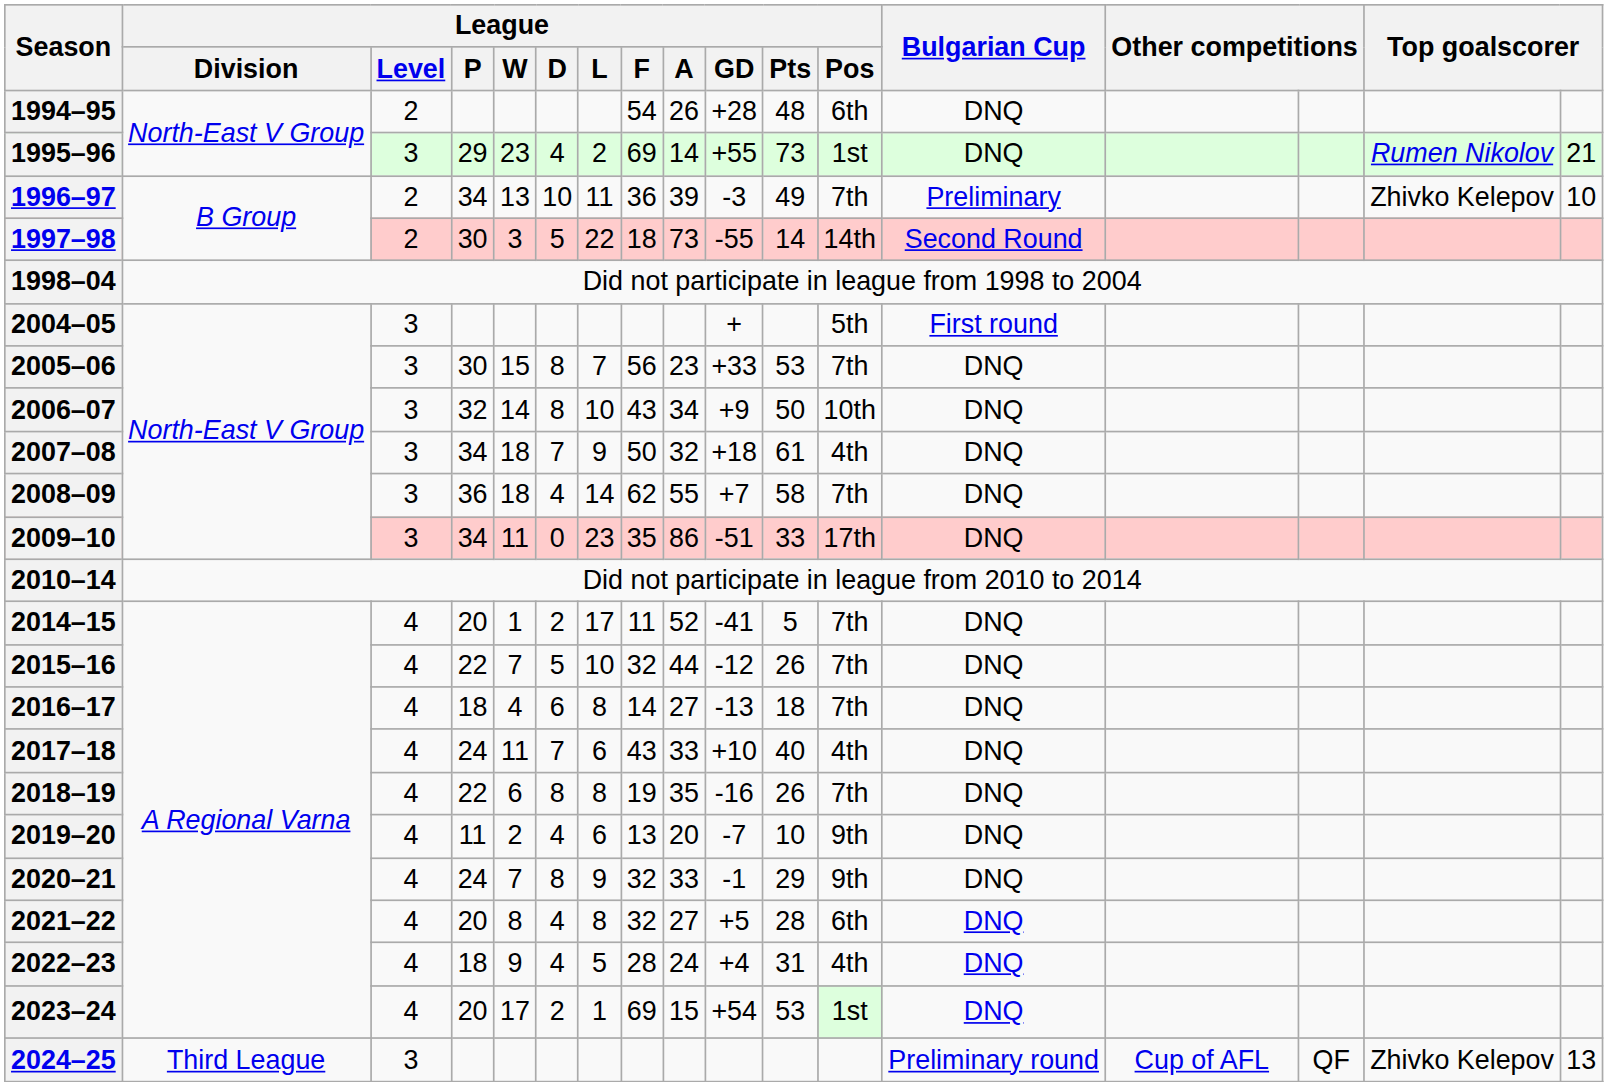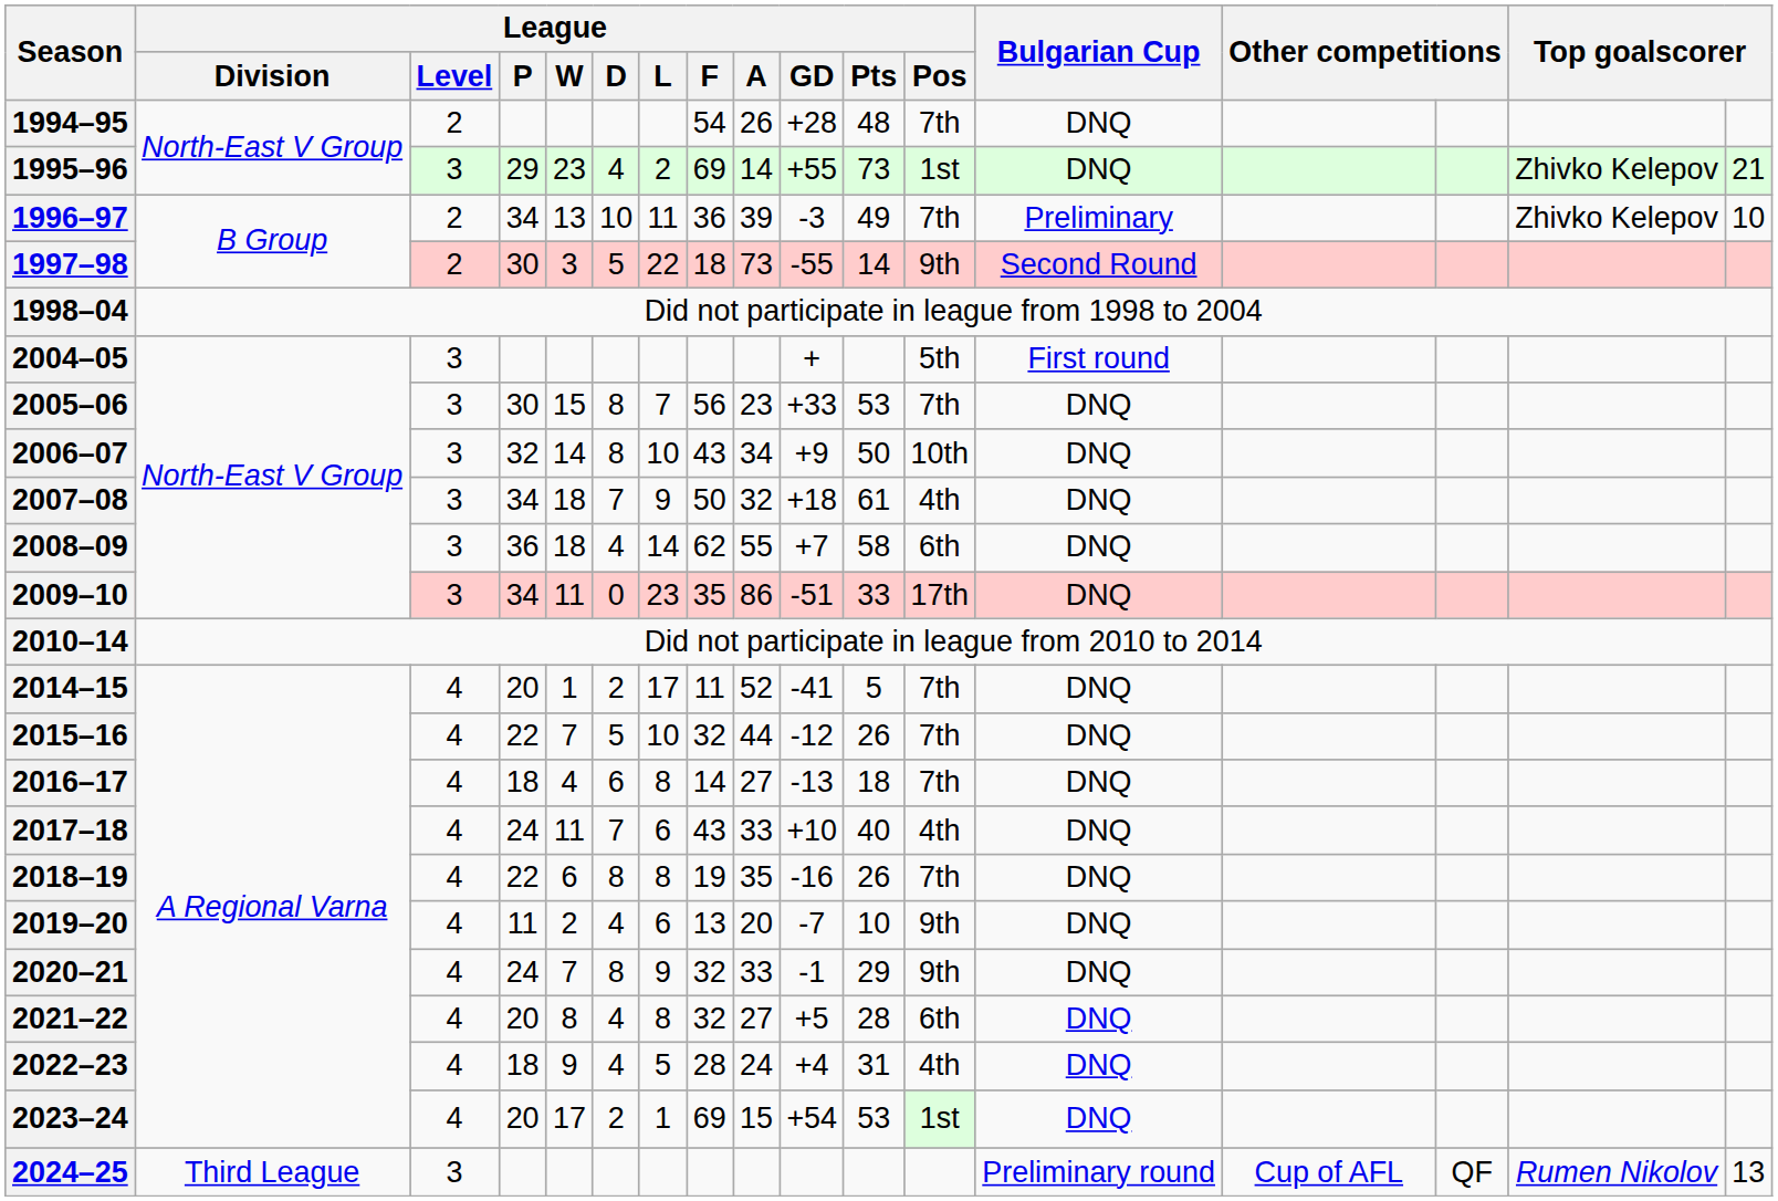 <table class="wikitable plainrowheaders sortable" style="text-align: center">
 <tr>
 <th rowspan=2>Season</th>
 <th colspan=11>League</th>
 <th rowspan=2><a href='#'>Bulgarian Cup</a><br></th>
 <th rowspan=2 colspan=2>Other competitions</th>
 <th rowspan=2 colspan=2>Top goalscorer</th>
 </tr>
 <tr>
 <th scope=col>Division</th>
 <th scope=col><a href='#'>Level</a></th>
 <th scope=col>P</th>
 <th scope=col>W</th>
 <th scope=col>D</th>
 <th scope=col>L</th>
 <th scope=col>F</th>
 <th scope=col>A</th>
 <th scope=col>GD</th>
 <th scope=col>Pts</th>
 <th scope=col data-sort-type="number">Pos</th>
 </tr>
 <tr>
 <th scope=row rowspan=1>1994–95</th>
 <td rowspan=2><em><a href='#'>North-East V Group</a></em></td>
 <td rowspan=1>2</td>
 <td rowspan=1></td>
 <td rowspan=1></td>
 <td rowspan=1></td>
 <td rowspan=1></td>
 <td rowspan=1>54</td>
 <td rowspan=1>26</td>
 <td rowspan=1>+28</td>
 <td rowspan=1>48</td>
-<td rowspan=1>6th</td>
+<td rowspan=1>7th</td>
 <td rowspan=1>DNQ</td>
 <td rowspan=1></td>
 <td rowspan=1></td>
 <td rowspan=1></td>
 <td rowspan=1></td>
 </tr>
 <tr align="center" style="background-color:#DFD; padding:0.4em;">
 <th scope=row rowspan=1>1995–96</th>
 <td rowspan=1>3</td>
 <td rowspan=1>29</td>
 <td rowspan=1>23</td>
 <td rowspan=1>4</td>
 <td rowspan=1>2</td>
 <td rowspan=1>69</td>
 <td rowspan=1>14</td>
 <td rowspan=1>+55</td>
 <td rowspan=1>73</td>
 <td rowspan=1>1st</td>
 <td rowspan=1>DNQ</td>
 <td rowspan=1></td>
 <td rowspan=1></td>
-<td rowspan=1> <em><a href='#'>Rumen Nikolov</a></em></td>
+<td rowspan=1> Zhivko Kelepov</td>
 <td rowspan=1>21</td>
 </tr>
 <tr>
 <th scope=row rowspan=1><a href='#'>1996–97</a></th>
 <td rowspan=2><em><a href='#'>B Group</a></em></td>
 <td rowspan=1>2</td>
 <td rowspan=1>34</td>
 <td rowspan=1>13</td>
 <td rowspan=1>10</td>
 <td rowspan=1>11</td>
 <td rowspan=1>36</td>
 <td rowspan=1>39</td>
 <td rowspan=1>-3</td>
 <td rowspan=1>49</td>
 <td rowspan=1>7th</td>
 <td rowspan=1><a href='#'>Preliminary</a></td>
 <td rowspan=1></td>
 <td rowspan=1></td>
 <td rowspan=1> Zhivko Kelepov</td>
 <td rowspan=1>10</td>
 </tr>
 <tr align="center" style="background-color:#FCC;padding:0.4em">
 <th scope=row rowspan=1><a href='#'>1997–98</a></th>
 <td rowspan=1>2</td>
 <td rowspan=1>30</td>
 <td rowspan=1>3</td>
 <td rowspan=1>5</td>
 <td rowspan=1>22</td>
 <td rowspan=1>18</td>
 <td rowspan=1>73</td>
 <td rowspan=1>-55</td>
 <td rowspan=1>14</td>
-<td rowspan=1>14th</td>
+<td rowspan=1>9th</td>
 <td rowspan=1><a href='#'>Second Round</a></td>
 <td rowspan=1></td>
 <td rowspan=1></td>
 <td rowspan=1></td>
 <td rowspan=1></td>
 </tr>
 <tr>
 <th scope=row rowspan=1>1998–04</th>
 <td colspan=16>Did not participate in league from 1998 to 2004</td>
 </tr>
 <tr>
 <th scope=row rowspan=1>2004–05</th>
 <td rowspan=6><em><a href='#'>North-East V Group</a></em></td>
 <td rowspan=1>3</td>
 <td rowspan=1></td>
 <td rowspan=1></td>
 <td rowspan=1></td>
 <td rowspan=1></td>
 <td rowspan=1></td>
 <td rowspan=1></td>
 <td rowspan=1>+</td>
 <td rowspan=1></td>
 <td rowspan=1>5th</td>
 <td rowspan=1><a href='#'>First round</a></td>
 <td rowspan=1></td>
 <td rowspan=1></td>
 <td rowspan=1></td>
 <td rowspan=1></td>
 </tr>
 <tr>
 <th scope=row rowspan=1>2005–06</th>
 <td rowspan=1>3</td>
 <td rowspan=1>30</td>
 <td rowspan=1>15</td>
 <td rowspan=1>8</td>
 <td rowspan=1>7</td>
 <td rowspan=1>56</td>
 <td rowspan=1>23</td>
 <td rowspan=1>+33</td>
 <td rowspan=1>53</td>
 <td rowspan=1>7th</td>
 <td rowspan=1>DNQ</td>
 <td rowspan=1></td>
 <td rowspan=1></td>
 <td rowspan=1></td>
 <td rowspan=1></td>
 </tr>
 <tr>
 <th scope=row rowspan=1>2006–07</th>
 <td rowspan=1>3</td>
 <td rowspan=1>32</td>
 <td rowspan=1>14</td>
 <td rowspan=1>8</td>
 <td rowspan=1>10</td>
 <td rowspan=1>43</td>
 <td rowspan=1>34</td>
 <td rowspan=1>+9</td>
 <td rowspan=1>50</td>
 <td rowspan=1>10th</td>
 <td rowspan=1>DNQ</td>
 <td rowspan=1></td>
 <td rowspan=1></td>
 <td rowspan=1></td>
 <td rowspan=1></td>
 </tr>
 <tr>
 <th scope=row rowspan=1>2007–08</th>
 <td rowspan=1>3</td>
 <td rowspan=1>34</td>
 <td rowspan=1>18</td>
 <td rowspan=1>7</td>
 <td rowspan=1>9</td>
 <td rowspan=1>50</td>
 <td rowspan=1>32</td>
 <td rowspan=1>+18</td>
 <td rowspan=1>61</td>
 <td rowspan=1>4th</td>
 <td rowspan=1>DNQ</td>
 <td rowspan=1></td>
 <td rowspan=1></td>
 <td rowspan=1></td>
 <td rowspan=1></td>
 </tr>
 <tr>
 <th scope=row rowspan=1>2008–09</th>
 <td rowspan=1>3</td>
 <td rowspan=1>36</td>
 <td rowspan=1>18</td>
 <td rowspan=1>4</td>
 <td rowspan=1>14</td>
 <td rowspan=1>62</td>
 <td rowspan=1>55</td>
 <td rowspan=1>+7</td>
 <td rowspan=1>58</td>
-<td rowspan=1>7th</td>
+<td rowspan=1>6th</td>
 <td rowspan=1>DNQ</td>
 <td rowspan=1></td>
 <td rowspan=1></td>
 <td rowspan=1></td>
 <td rowspan=1></td>
 </tr>
 <tr align="center" style="background-color:#FCC;padding:0.4em">
 <th scope=row rowspan=1>2009–10</th>
 <td rowspan=1>3</td>
 <td rowspan=1>34</td>
 <td rowspan=1>11</td>
 <td rowspan=1>0</td>
 <td rowspan=1>23</td>
 <td rowspan=1>35</td>
 <td rowspan=1>86</td>
 <td rowspan=1>-51</td>
 <td rowspan=1>33</td>
 <td rowspan=1>17th</td>
 <td rowspan=1>DNQ</td>
 <td rowspan=1></td>
 <td rowspan=1></td>
 <td rowspan=1></td>
 <td rowspan=1></td>
 </tr>
 <tr>
 <th scope=row rowspan=1>2010–14</th>
 <td colspan=16>Did not participate in league from 2010 to 2014</td>
 </tr>
 <tr>
 <th scope=row rowspan=1>2014–15</th>
 <td rowspan=10><em><a href='#'>A Regional Varna</a></em></td>
 <td rowspan=1>4</td>
 <td rowspan=1>20</td>
 <td rowspan=1>1</td>
 <td rowspan=1>2</td>
 <td rowspan=1>17</td>
 <td rowspan=1>11</td>
 <td rowspan=1>52</td>
 <td rowspan=1>-41</td>
 <td rowspan=1>5</td>
 <td rowspan=1>7th</td>
 <td rowspan=1>DNQ</td>
 <td rowspan=1></td>
 <td rowspan=1></td>
 <td rowspan=1></td>
 <td rowspan=1></td>
 </tr>
 <tr>
 <th scope=row rowspan=1>2015–16</th>
 <td rowspan=1>4</td>
 <td rowspan=1>22</td>
 <td rowspan=1>7</td>
 <td rowspan=1>5</td>
 <td rowspan=1>10</td>
 <td rowspan=1>32</td>
 <td rowspan=1>44</td>
 <td rowspan=1>-12</td>
 <td rowspan=1>26</td>
 <td rowspan=1>7th</td>
 <td rowspan=1>DNQ</td>
 <td rowspan=1></td>
 <td rowspan=1></td>
 <td rowspan=1></td>
 <td rowspan=1></td>
 </tr>
 <tr>
 <th scope=row rowspan=1>2016–17</th>
 <td rowspan=1>4</td>
 <td rowspan=1>18</td>
 <td rowspan=1>4</td>
 <td rowspan=1>6</td>
 <td rowspan=1>8</td>
 <td rowspan=1>14</td>
 <td rowspan=1>27</td>
 <td rowspan=1>-13</td>
 <td rowspan=1>18</td>
 <td rowspan=1>7th</td>
 <td rowspan=1>DNQ</td>
 <td rowspan=1></td>
 <td rowspan=1></td>
 <td rowspan=1></td>
 <td rowspan=1></td>
 </tr>
 <tr>
 <th scope=row rowspan=1>2017–18</th>
 <td rowspan=1>4</td>
 <td rowspan=1>24</td>
 <td rowspan=1>11</td>
 <td rowspan=1>7</td>
 <td rowspan=1>6</td>
 <td rowspan=1>43</td>
 <td rowspan=1>33</td>
 <td rowspan=1>+10</td>
 <td rowspan=1>40</td>
 <td rowspan=1>4th</td>
 <td rowspan=1>DNQ</td>
 <td rowspan=1></td>
 <td rowspan=1></td>
 <td rowspan=1></td>
 <td rowspan=1></td>
 </tr>
 <tr>
 <th scope=row rowspan=1>2018–19</th>
 <td rowspan=1>4</td>
 <td rowspan=1>22</td>
 <td rowspan=1>6</td>
 <td rowspan=1>8</td>
 <td rowspan=1>8</td>
 <td rowspan=1>19</td>
 <td rowspan=1>35</td>
 <td rowspan=1>-16</td>
 <td rowspan=1>26</td>
 <td rowspan=1>7th</td>
 <td rowspan=1>DNQ</td>
 <td rowspan=1></td>
 <td rowspan=1></td>
 <td rowspan=1></td>
 <td rowspan=1></td>
 </tr>
 <tr>
 <th scope=row rowspan=1>2019–20</th>
 <td rowspan=1>4</td>
 <td rowspan=1>11</td>
 <td rowspan=1>2</td>
 <td rowspan=1>4</td>
 <td rowspan=1>6</td>
 <td rowspan=1>13</td>
 <td rowspan=1>20</td>
 <td rowspan=1>-7</td>
 <td rowspan=1>10</td>
 <td rowspan=1>9th</td>
 <td rowspan=1>DNQ</td>
 <td rowspan=1></td>
 <td rowspan=1></td>
 <td rowspan=1></td>
 <td rowspan=1></td>
 </tr>
 <tr>
 <th scope=row rowspan=1>2020–21</th>
 <td rowspan=1>4</td>
 <td rowspan=1>24</td>
 <td rowspan=1>7</td>
 <td rowspan=1>8</td>
 <td rowspan=1>9</td>
 <td rowspan=1>32</td>
 <td rowspan=1>33</td>
 <td rowspan=1>-1</td>
 <td rowspan=1>29</td>
 <td rowspan=1>9th</td>
 <td rowspan=1>DNQ</td>
 <td rowspan=1></td>
 <td rowspan=1></td>
 <td rowspan=1></td>
 <td rowspan=1></td>
 </tr>
 <tr>
 <th scope=row rowspan=1>2021–22</th>
 <td rowspan=1>4</td>
 <td rowspan=1>20</td>
 <td rowspan=1>8</td>
 <td rowspan=1>4</td>
 <td rowspan=1>8</td>
 <td rowspan=1>32</td>
 <td rowspan=1>27</td>
 <td rowspan=1>+5</td>
 <td rowspan=1>28</td>
 <td rowspan=1>6th</td>
 <td rowspan=1><a href='#'>DNQ</a></td>
 <td rowspan=1></td>
 <td rowspan=1></td>
 <td rowspan=1></td>
 <td rowspan=1></td>
 </tr>
 <tr>
 <th scope=row rowspan=1>2022–23</th>
 <td rowspan=1>4</td>
 <td rowspan=1>18</td>
 <td rowspan=1>9</td>
 <td rowspan=1>4</td>
 <td rowspan=1>5</td>
 <td rowspan=1>28</td>
 <td rowspan=1>24</td>
 <td rowspan=1>+4</td>
 <td rowspan=1>31</td>
 <td rowspan=1>4th</td>
 <td rowspan=1><a href='#'>DNQ</a></td>
 <td rowspan=1></td>
 <td rowspan=1></td>
 <td rowspan=1></td>
 <td rowspan=1></td>
 </tr>
 <tr>
 <th scope=row rowspan=1>2023–24</th>
 <td rowspan=1>4</td>
 <td rowspan=1>20</td>
 <td rowspan=1>17</td>
 <td rowspan=1>2</td>
 <td rowspan=1>1</td>
 <td rowspan=1>69</td>
 <td rowspan=1>15</td>
 <td rowspan=1>+54</td>
 <td rowspan=1>53</td>
 <td rowspan=1 style="background-color:#DFD; padding:0.4em;">1st </td>
 <td rowspan=1><a href='#'>DNQ</a></td>
 <td rowspan=1></td>
 <td rowspan=1></td>
 <td rowspan=1></td>
 <td rowspan=1></td>
 </tr>
 <tr>
 <th scope=row rowspan=1><a href='#'>2024–25</a></th>
 <td rowspan=1><a href='#'>Third League</a></td>
 <td rowspan=1>3</td>
 <td rowspan=1></td>
 <td rowspan=1></td>
 <td rowspan=1></td>
 <td rowspan=1></td>
 <td rowspan=1></td>
 <td rowspan=1></td>
 <td rowspan=1></td>
 <td rowspan=1></td>
 <td rowspan=1></td>
 <td rowspan=1><a href='#'>Preliminary round</a></td>
 <td rowspan=1><a href='#'>Cup of AFL</a></td>
 <td rowspan=1>QF</td>
-<td rowspan=1> Zhivko Kelepov</td>
+<td rowspan=1> <em><a href='#'>Rumen Nikolov</a></em></td>
 <td rowspan=1>13</td>
 </tr>
 <tr>
 </tr>
 </table>
